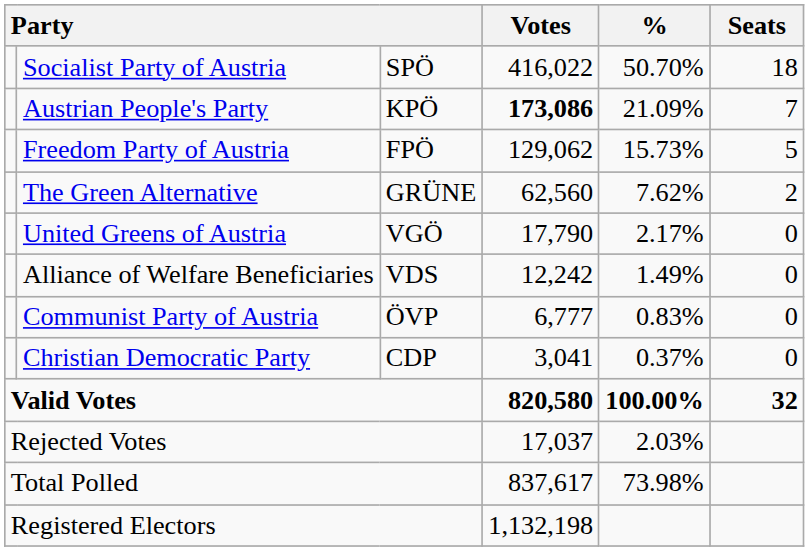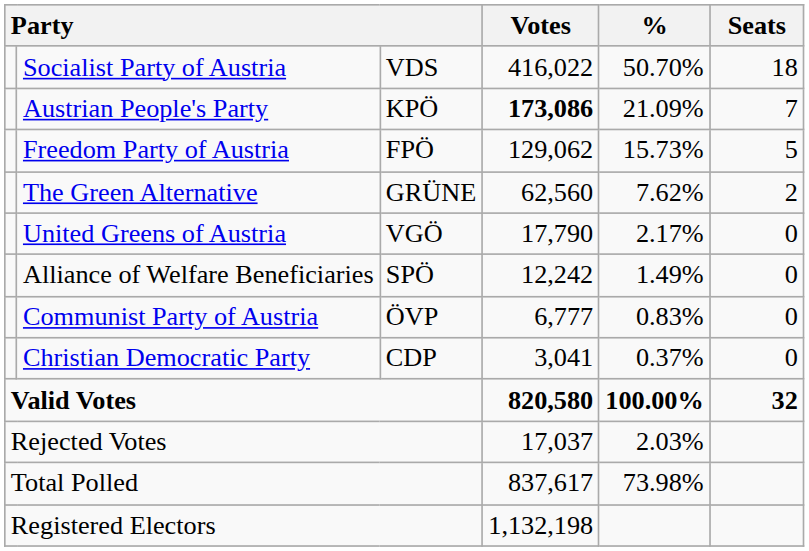 <table class="wikitable" border="1" style="text-align:right;">
 <tr>
 <th style="text-align:left;" colspan=3>Party</th>
 <th align=center width="50">Votes</th>
 <th align=center width="50">%</th>
 <th align=center width="50">Seats</th>
 </tr>
 <tr>
 <td></td>
 <td align=left><a href='#'>Socialist Party of Austria</a></td>
-<td align=left>SPÖ</td>
+<td align=left>VDS</td>
 <td>416,022</td>
 <td>50.70%</td>
 <td>18</td>
 </tr>
 <tr>
 <td></td>
 <td align=left><a href='#'>Austrian People's Party</a></td>
 <td align=left>KPÖ</td>
 <td><strong>173,086</strong></td>
 <td>21.09%</td>
 <td>7</td>
 </tr>
 <tr>
 <td></td>
 <td align=left><a href='#'>Freedom Party of Austria</a></td>
 <td align=left>FPÖ</td>
 <td>129,062</td>
 <td>15.73%</td>
 <td>5</td>
 </tr>
 <tr>
 <td></td>
 <td align=left><a href='#'>The Green Alternative</a></td>
 <td align=left>GRÜNE</td>
 <td>62,560</td>
 <td>7.62%</td>
 <td>2</td>
 </tr>
 <tr>
 <td></td>
 <td align=left><a href='#'>United Greens of Austria</a></td>
 <td align=left>VGÖ</td>
 <td>17,790</td>
 <td>2.17%</td>
 <td>0</td>
 </tr>
 <tr>
 <td></td>
 <td align=left>Alliance of Welfare Beneficiaries</td>
-<td align=left>VDS</td>
+<td align=left>SPÖ</td>
 <td>12,242</td>
 <td>1.49%</td>
 <td>0</td>
 </tr>
 <tr>
 <td></td>
 <td align=left style="white-space: nowrap;"><a href='#'>Communist Party of Austria</a></td>
 <td align=left>ÖVP</td>
 <td>6,777</td>
 <td>0.83%</td>
 <td>0</td>
 </tr>
 <tr>
 <td></td>
 <td align=left><a href='#'>Christian Democratic Party</a></td>
 <td align=left>CDP</td>
 <td>3,041</td>
 <td>0.37%</td>
 <td>0</td>
 </tr>
 <tr style="font-weight:bold">
 <td align=left colspan=3>Valid Votes</td>
 <td>820,580</td>
 <td>100.00%</td>
 <td>32</td>
 </tr>
 <tr>
 <td align=left colspan=3>Rejected Votes</td>
 <td>17,037</td>
 <td>2.03%</td>
 <td></td>
 </tr>
 <tr>
 <td align=left colspan=3>Total Polled</td>
 <td>837,617</td>
 <td>73.98%</td>
 <td></td>
 </tr>
 <tr>
 <td align=left colspan=3>Registered Electors</td>
 <td>1,132,198</td>
 <td></td>
 <td></td>
 </tr>
 </table>
